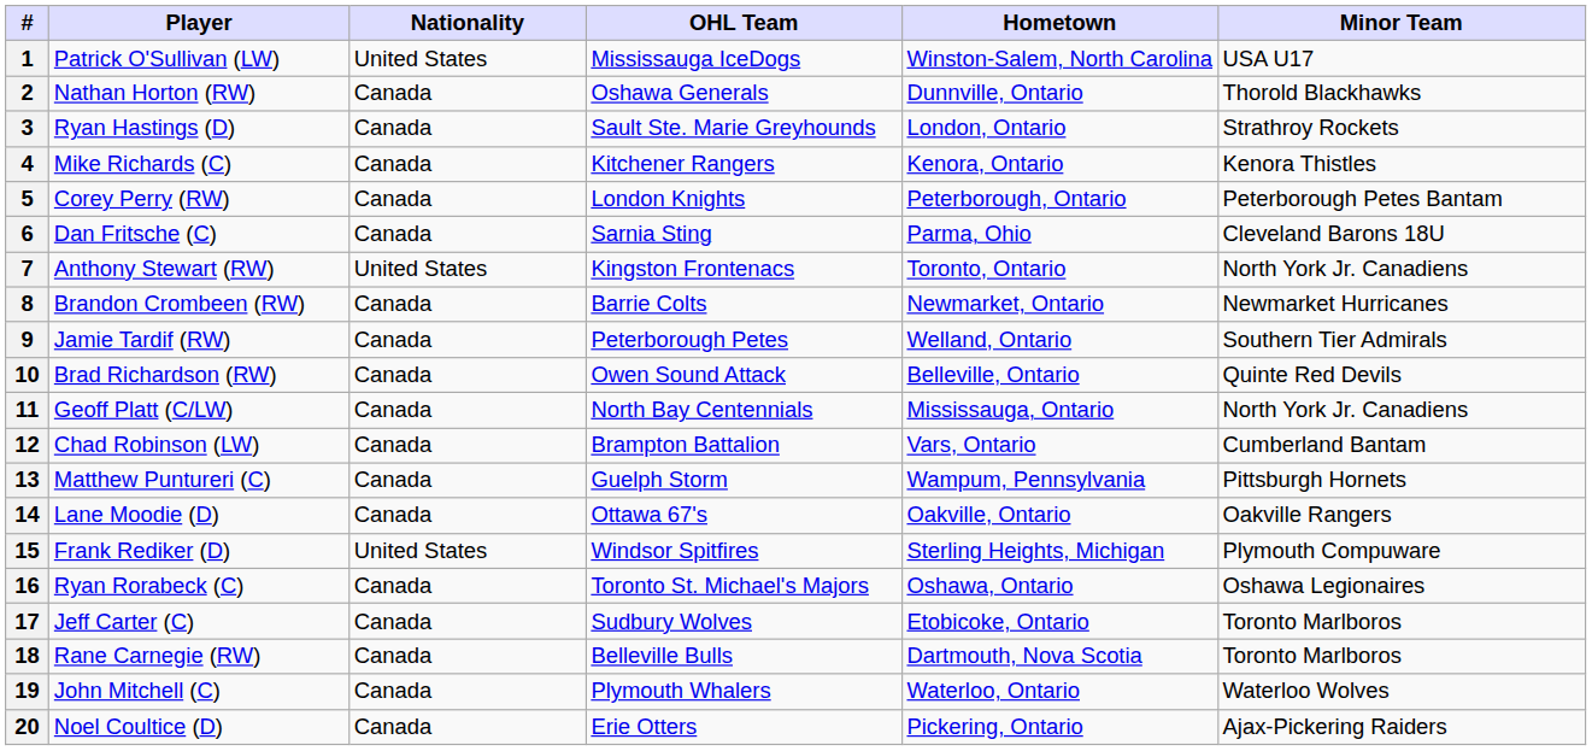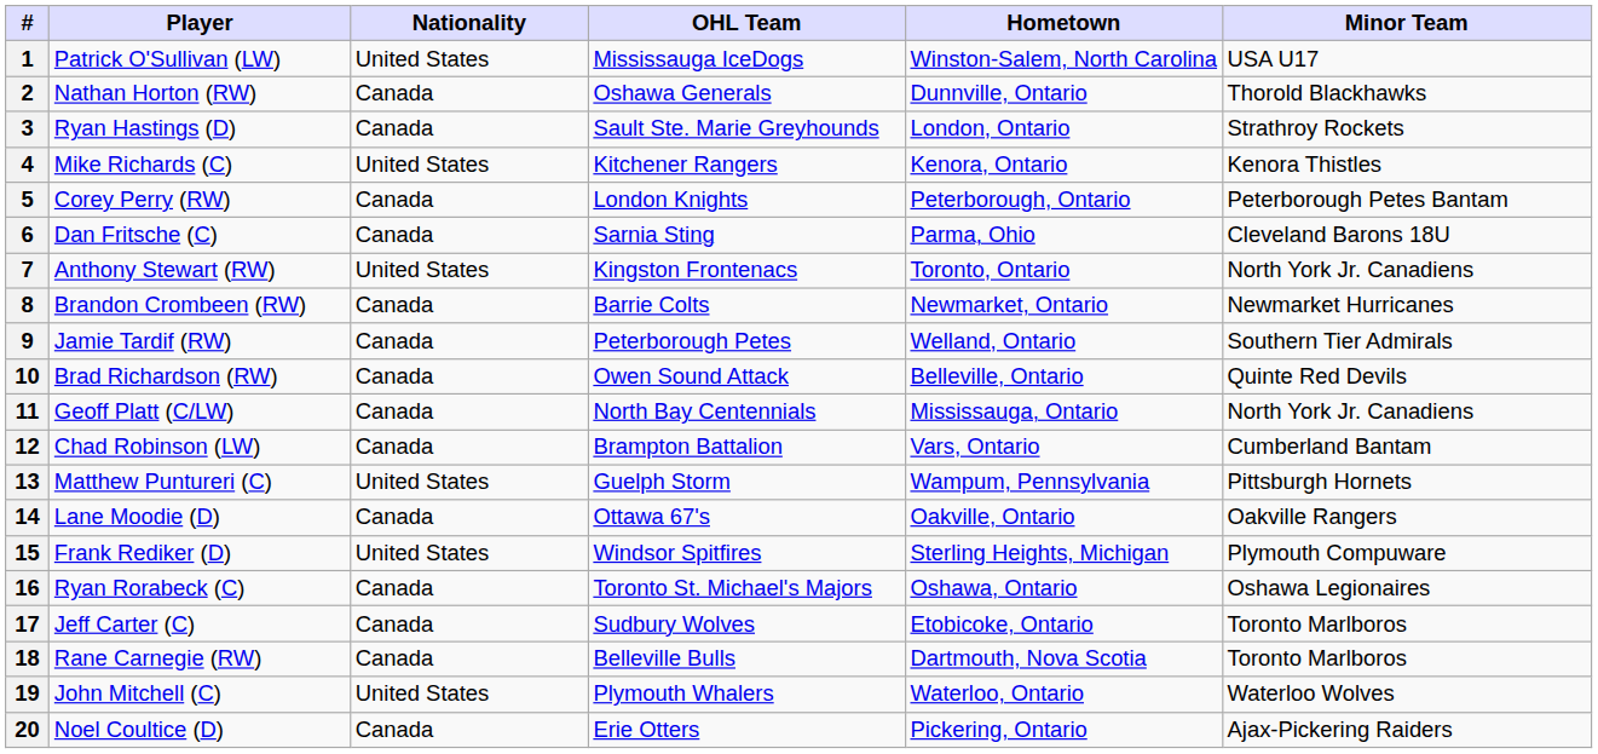 <table class="wikitable">
 <tr>
 <th style="background:#ddf; width:2.75%;">#</th>
 <th style="background:#ddf; width:19.0%;">Player</th>
 <th style="background:#ddf; width:15.0%;">Nationality</th>
 <th style="background:#ddf; width:20.0%;">OHL Team</th>
 <th style="background:#ddf; width:20.0%;">Hometown</th>
 <th style="background:#ddf; width:100.0%;">Minor Team</th>
 </tr>
 <tr>
 <th>1</th>
 <td><a href='#'>Patrick O'Sullivan</a> (<a href='#'>LW</a>)</td>
 <td> United States</td>
 <td><a href='#'>Mississauga IceDogs</a></td>
 <td><a href='#'>Winston-Salem, North Carolina</a></td>
 <td>USA U17</td>
 </tr>
 <tr>
 <th>2</th>
 <td><a href='#'>Nathan Horton</a> (<a href='#'>RW</a>)</td>
 <td> Canada</td>
 <td><a href='#'>Oshawa Generals</a></td>
 <td><a href='#'>Dunnville, Ontario</a></td>
 <td>Thorold Blackhawks</td>
 </tr>
 <tr>
 <th>3</th>
 <td><a href='#'>Ryan Hastings</a> (<a href='#'>D</a>)</td>
 <td> Canada</td>
 <td><a href='#'>Sault Ste. Marie Greyhounds</a></td>
 <td><a href='#'>London, Ontario</a></td>
 <td>Strathroy Rockets</td>
 </tr>
 <tr>
 <th>4</th>
 <td><a href='#'>Mike Richards</a> (<a href='#'>C</a>)</td>
-<td> Canada</td>
+<td> United States</td>
 <td><a href='#'>Kitchener Rangers</a></td>
 <td><a href='#'>Kenora, Ontario</a></td>
 <td>Kenora Thistles</td>
 </tr>
 <tr>
 <th>5</th>
 <td><a href='#'>Corey Perry</a> (<a href='#'>RW</a>)</td>
 <td> Canada</td>
 <td><a href='#'>London Knights</a></td>
 <td><a href='#'>Peterborough, Ontario</a></td>
 <td>Peterborough Petes Bantam</td>
 </tr>
 <tr>
 <th>6</th>
 <td><a href='#'>Dan Fritsche</a> (<a href='#'>C</a>)</td>
 <td> Canada</td>
 <td><a href='#'>Sarnia Sting</a></td>
 <td><a href='#'>Parma, Ohio</a></td>
 <td>Cleveland Barons 18U</td>
 </tr>
 <tr>
 <th>7</th>
 <td><a href='#'>Anthony Stewart</a> (<a href='#'>RW</a>)</td>
 <td> United States</td>
 <td><a href='#'>Kingston Frontenacs</a></td>
 <td><a href='#'>Toronto, Ontario</a></td>
 <td>North York Jr. Canadiens</td>
 </tr>
 <tr>
 <th>8</th>
 <td><a href='#'>Brandon Crombeen</a> (<a href='#'>RW</a>)</td>
 <td> Canada</td>
 <td><a href='#'>Barrie Colts</a></td>
 <td><a href='#'>Newmarket, Ontario</a></td>
 <td>Newmarket Hurricanes</td>
 </tr>
 <tr>
 <th>9</th>
 <td><a href='#'>Jamie Tardif</a> (<a href='#'>RW</a>)</td>
 <td> Canada</td>
 <td><a href='#'>Peterborough Petes</a></td>
 <td><a href='#'>Welland, Ontario</a></td>
 <td>Southern Tier Admirals</td>
 </tr>
 <tr>
 <th>10</th>
 <td><a href='#'>Brad Richardson</a> (<a href='#'>RW</a>)</td>
 <td> Canada</td>
 <td><a href='#'>Owen Sound Attack</a></td>
 <td><a href='#'>Belleville, Ontario</a></td>
 <td>Quinte Red Devils</td>
 </tr>
 <tr>
 <th>11</th>
 <td><a href='#'>Geoff Platt</a> (<a href='#'>C/LW</a>)</td>
 <td> Canada</td>
 <td><a href='#'>North Bay Centennials</a></td>
 <td><a href='#'>Mississauga, Ontario</a></td>
 <td>North York Jr. Canadiens</td>
 </tr>
 <tr>
 <th>12</th>
 <td><a href='#'>Chad Robinson</a> (<a href='#'>LW</a>)</td>
 <td> Canada</td>
 <td><a href='#'>Brampton Battalion</a></td>
 <td><a href='#'>Vars, Ontario</a></td>
 <td>Cumberland Bantam</td>
 </tr>
 <tr>
 <th>13</th>
 <td><a href='#'>Matthew Puntureri</a> (<a href='#'>C</a>)</td>
-<td> Canada</td>
+<td> United States</td>
 <td><a href='#'>Guelph Storm</a></td>
 <td><a href='#'>Wampum, Pennsylvania</a></td>
 <td>Pittsburgh Hornets</td>
 </tr>
 <tr>
 <th>14</th>
 <td><a href='#'>Lane Moodie</a> (<a href='#'>D</a>)</td>
 <td> Canada</td>
 <td><a href='#'>Ottawa 67's</a></td>
 <td><a href='#'>Oakville, Ontario</a></td>
 <td>Oakville Rangers</td>
 </tr>
 <tr>
 <th>15</th>
 <td><a href='#'>Frank Rediker</a> (<a href='#'>D</a>)</td>
 <td> United States</td>
 <td><a href='#'>Windsor Spitfires</a></td>
 <td><a href='#'>Sterling Heights, Michigan</a></td>
 <td>Plymouth Compuware</td>
 </tr>
 <tr>
 <th>16</th>
 <td><a href='#'>Ryan Rorabeck</a> (<a href='#'>C</a>)</td>
 <td> Canada</td>
 <td><a href='#'>Toronto St. Michael's Majors</a></td>
 <td><a href='#'>Oshawa, Ontario</a></td>
 <td>Oshawa Legionaires</td>
 </tr>
 <tr>
 <th>17</th>
 <td><a href='#'>Jeff Carter</a> (<a href='#'>C</a>)</td>
 <td> Canada</td>
 <td><a href='#'>Sudbury Wolves</a></td>
 <td><a href='#'>Etobicoke, Ontario</a></td>
 <td>Toronto Marlboros</td>
 </tr>
 <tr>
 <th>18</th>
 <td><a href='#'>Rane Carnegie</a> (<a href='#'>RW</a>)</td>
 <td> Canada</td>
 <td><a href='#'>Belleville Bulls</a></td>
 <td><a href='#'>Dartmouth, Nova Scotia</a></td>
 <td>Toronto Marlboros</td>
 </tr>
 <tr>
 <th>19</th>
 <td><a href='#'>John Mitchell</a> (<a href='#'>C</a>)</td>
-<td> Canada</td>
+<td> United States</td>
 <td><a href='#'>Plymouth Whalers</a></td>
 <td><a href='#'>Waterloo, Ontario</a></td>
 <td>Waterloo Wolves</td>
 </tr>
 <tr>
 <th>20</th>
 <td><a href='#'>Noel Coultice</a> (<a href='#'>D</a>)</td>
 <td> Canada</td>
 <td><a href='#'>Erie Otters</a></td>
 <td><a href='#'>Pickering, Ontario</a></td>
 <td>Ajax-Pickering Raiders</td>
 </tr>
 </table>
